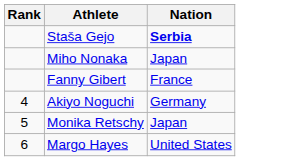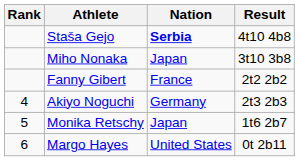 <table class="wikitable sortable" style="text-align:center">
 <tr>
 <th>Rank</th>
 <th>Athlete</th>
 <th>Nation</th>
+<th>Result</th>
 </tr>
 <tr>
 <td></td>
 <td align=left><a href='#'>Staša Gejo</a></td>
 <td align=left><strong> <a href='#'>Serbia</a></strong></td>
+<td>4t10 4b8</td>
 </tr>
 <tr>
 <td></td>
 <td align=left><a href='#'>Miho Nonaka</a></td>
 <td align=left> <a href='#'>Japan</a></td>
+<td>3t10 3b8</td>
 </tr>
 <tr>
 <td></td>
 <td align=left><a href='#'>Fanny Gibert</a></td>
 <td align=left> <a href='#'>France</a></td>
+<td>2t2 2b2</td>
 </tr>
 <tr>
 <td>4</td>
 <td align=left><a href='#'>Akiyo Noguchi</a></td>
 <td align=left> <a href='#'>Germany</a></td>
+<td>2t3 2b3</td>
 </tr>
 <tr>
 <td>5</td>
 <td align=left><a href='#'>Monika Retschy</a></td>
 <td align=left> <a href='#'>Japan</a></td>
+<td>1t6 2b7</td>
 </tr>
 <tr>
 <td>6</td>
 <td align=left><a href='#'>Margo Hayes</a></td>
 <td align=left> <a href='#'>United States</a></td>
+<td>0t 2b11</td>
 </tr>
 </table>
